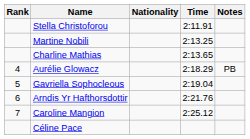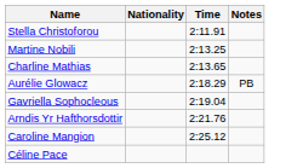 <table class="wikitable sortable" style="text-align:center; font-size:95%">
 <tr>
-<th>Rank</th>
 <th>Name</th>
 <th>Nationality</th>
 <th>Time</th>
 <th>Notes</th>
 </tr>
 <tr>
-<td></td>
 <td align=left><a href='#'>Stella Christoforou</a></td>
 <td align=left></td>
 <td>2:11.91</td>
 <td></td>
 </tr>
 <tr>
-<td></td>
 <td align=left><a href='#'>Martine Nobili</a></td>
 <td align=left></td>
 <td>2:13.25</td>
 <td></td>
 </tr>
 <tr>
-<td></td>
 <td align=left><a href='#'>Charline Mathias</a></td>
 <td align=left></td>
 <td>2:13.65</td>
 <td></td>
 </tr>
 <tr>
-<td>4</td>
 <td align=left><a href='#'>Aurélie Glowacz</a></td>
 <td align=left></td>
 <td>2:18.29</td>
 <td>PB</td>
 </tr>
 <tr>
-<td>5</td>
 <td align=left><a href='#'>Gavriella Sophocleous</a></td>
 <td align=left></td>
 <td>2:19.04</td>
 <td></td>
 </tr>
 <tr>
-<td>6</td>
 <td align=left><a href='#'>Arndis Yr Hafthorsdottir</a></td>
 <td align=left></td>
 <td>2:21.76</td>
 <td></td>
 </tr>
 <tr>
-<td>7</td>
 <td align=left><a href='#'>Caroline Mangion</a></td>
 <td align=left></td>
 <td>2:25.12</td>
 <td></td>
 </tr>
 <tr>
-<td></td>
 <td align=left><a href='#'>Céline Pace</a></td>
 <td align=left></td>
 <td></td>
 <td></td>
 </tr>
 </table>
